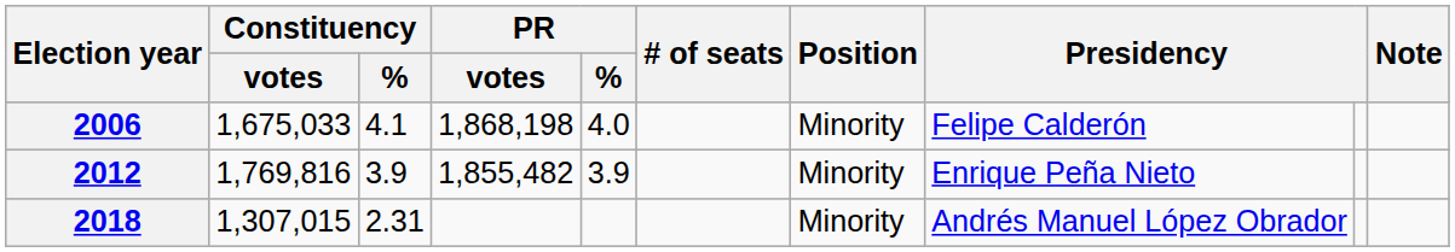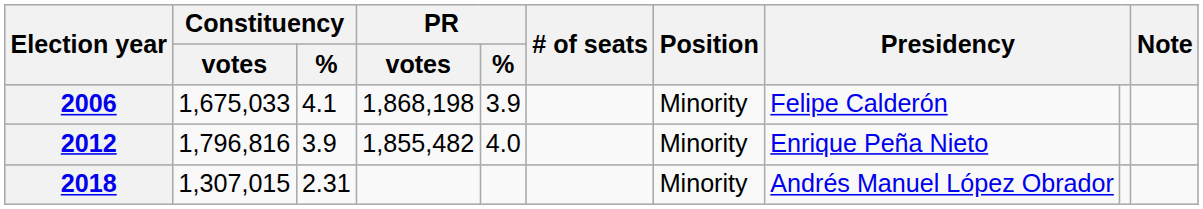 <table class="wikitable">
 <tr>
 <th rowspan="2">Election year</th>
 <th colspan="2">Constituency</th>
 <th colspan="2">PR</th>
 <th rowspan="2"># of seats</th>
 <th rowspan="2">Position</th>
 <th colspan="2" rowspan="2">Presidency</th>
 <th rowspan="2">Note</th>
 </tr>
 <tr>
 <th>votes</th>
 <th>%</th>
 <th>votes</th>
 <th>%</th>
 </tr>
 <tr>
 <th><a href='#'>2006</a></th>
 <td>1,675,033</td>
 <td>4.1</td>
 <td>1,868,198</td>
-<td>4.0</td>
+<td>3.9</td>
 <td></td>
 <td>Minority</td>
 <td><a href='#'>Felipe Calderón</a></td>
 <td></td>
 <td></td>
 </tr>
 <tr>
 <th><a href='#'>2012</a></th>
-<td>1,769,816</td>
+<td>1,796,816</td>
 <td>3.9</td>
 <td>1,855,482</td>
-<td>3.9</td>
+<td>4.0</td>
 <td></td>
 <td>Minority</td>
 <td><a href='#'>Enrique Peña Nieto</a></td>
 <td></td>
 <td></td>
 </tr>
 <tr>
 <th><a href='#'>2018</a></th>
 <td>1,307,015</td>
 <td>2.31</td>
 <td></td>
 <td></td>
 <td></td>
 <td>Minority</td>
 <td><a href='#'>Andrés Manuel López Obrador</a></td>
 <td></td>
 <td></td>
 </tr>
 </table>
